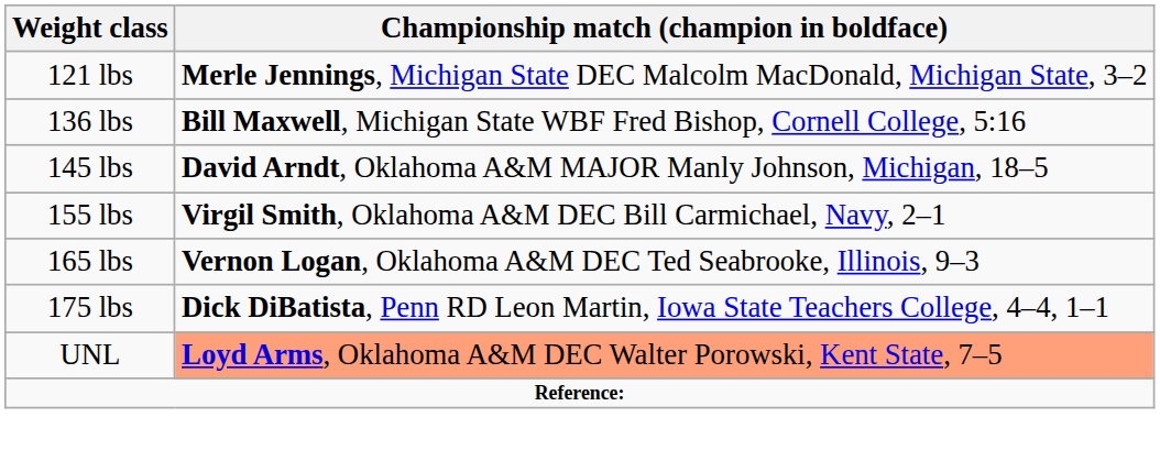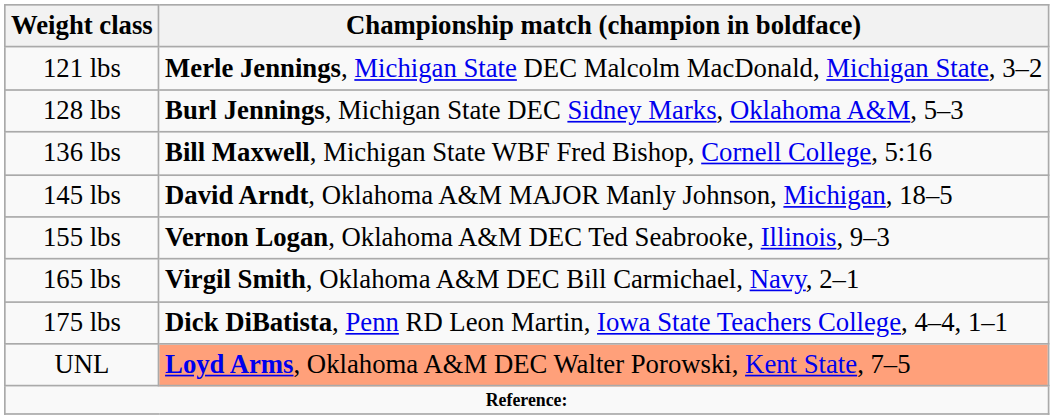 <table class="wikitable" style="text-align:center">
 <tr>
 <th>Weight class</th>
 <th>Championship match (champion in boldface)</th>
 </tr>
 <tr>
 <td>121 lbs</td>
 <td align=left><strong>Merle Jennings</strong>, <a href='#'>Michigan State</a> DEC Malcolm MacDonald, <a href='#'>Michigan State</a>, 3–2</td>
+</tr>
+<tr>
+<td>128 lbs</td>
+<td align=left><strong>Burl Jennings</strong>, Michigan State DEC <a href='#'>Sidney Marks</a>, <a href='#'>Oklahoma A&M</a>, 5–3</td>
 </tr>
 <tr>
 <td>136 lbs</td>
 <td align=left><strong>Bill Maxwell</strong>, Michigan State WBF Fred Bishop, <a href='#'>Cornell College</a>, 5:16</td>
 </tr>
 <tr>
 <td>145 lbs</td>
 <td align=left><strong>David Arndt</strong>, Oklahoma A&M MAJOR Manly Johnson, <a href='#'>Michigan</a>, 18–5</td>
 </tr>
 <tr>
 <td>155 lbs</td>
-<td align=left><strong>Virgil Smith</strong>, Oklahoma A&M DEC Bill Carmichael, <a href='#'>Navy</a>, 2–1</td>
+<td align=left><strong>Vernon Logan</strong>, Oklahoma A&M DEC Ted Seabrooke, <a href='#'>Illinois</a>, 9–3</td>
 </tr>
 <tr>
 <td>165 lbs</td>
-<td align=left><strong>Vernon Logan</strong>, Oklahoma A&M DEC Ted Seabrooke, <a href='#'>Illinois</a>, 9–3</td>
+<td align=left><strong>Virgil Smith</strong>, Oklahoma A&M DEC Bill Carmichael, <a href='#'>Navy</a>, 2–1</td>
 </tr>
 <tr>
 <td>175 lbs</td>
 <td align=left><strong>Dick DiBatista</strong>, <a href='#'>Penn</a> RD Leon Martin, <a href='#'>Iowa State Teachers College</a>, 4–4, 1–1</td>
 </tr>
 <tr>
 <td>UNL</td>
 <td align="left" style="background: lightsalmon;"><strong><a href='#'>Loyd Arms</a></strong>, Oklahoma A&M DEC Walter Porowski, <a href='#'>Kent State</a>, 7–5</td>
 </tr>
 <tr>
 <td colspan="2"  style="font-size:8pt; text-align:center;"><strong>Reference:</strong></td>
 </tr>
 </table>
